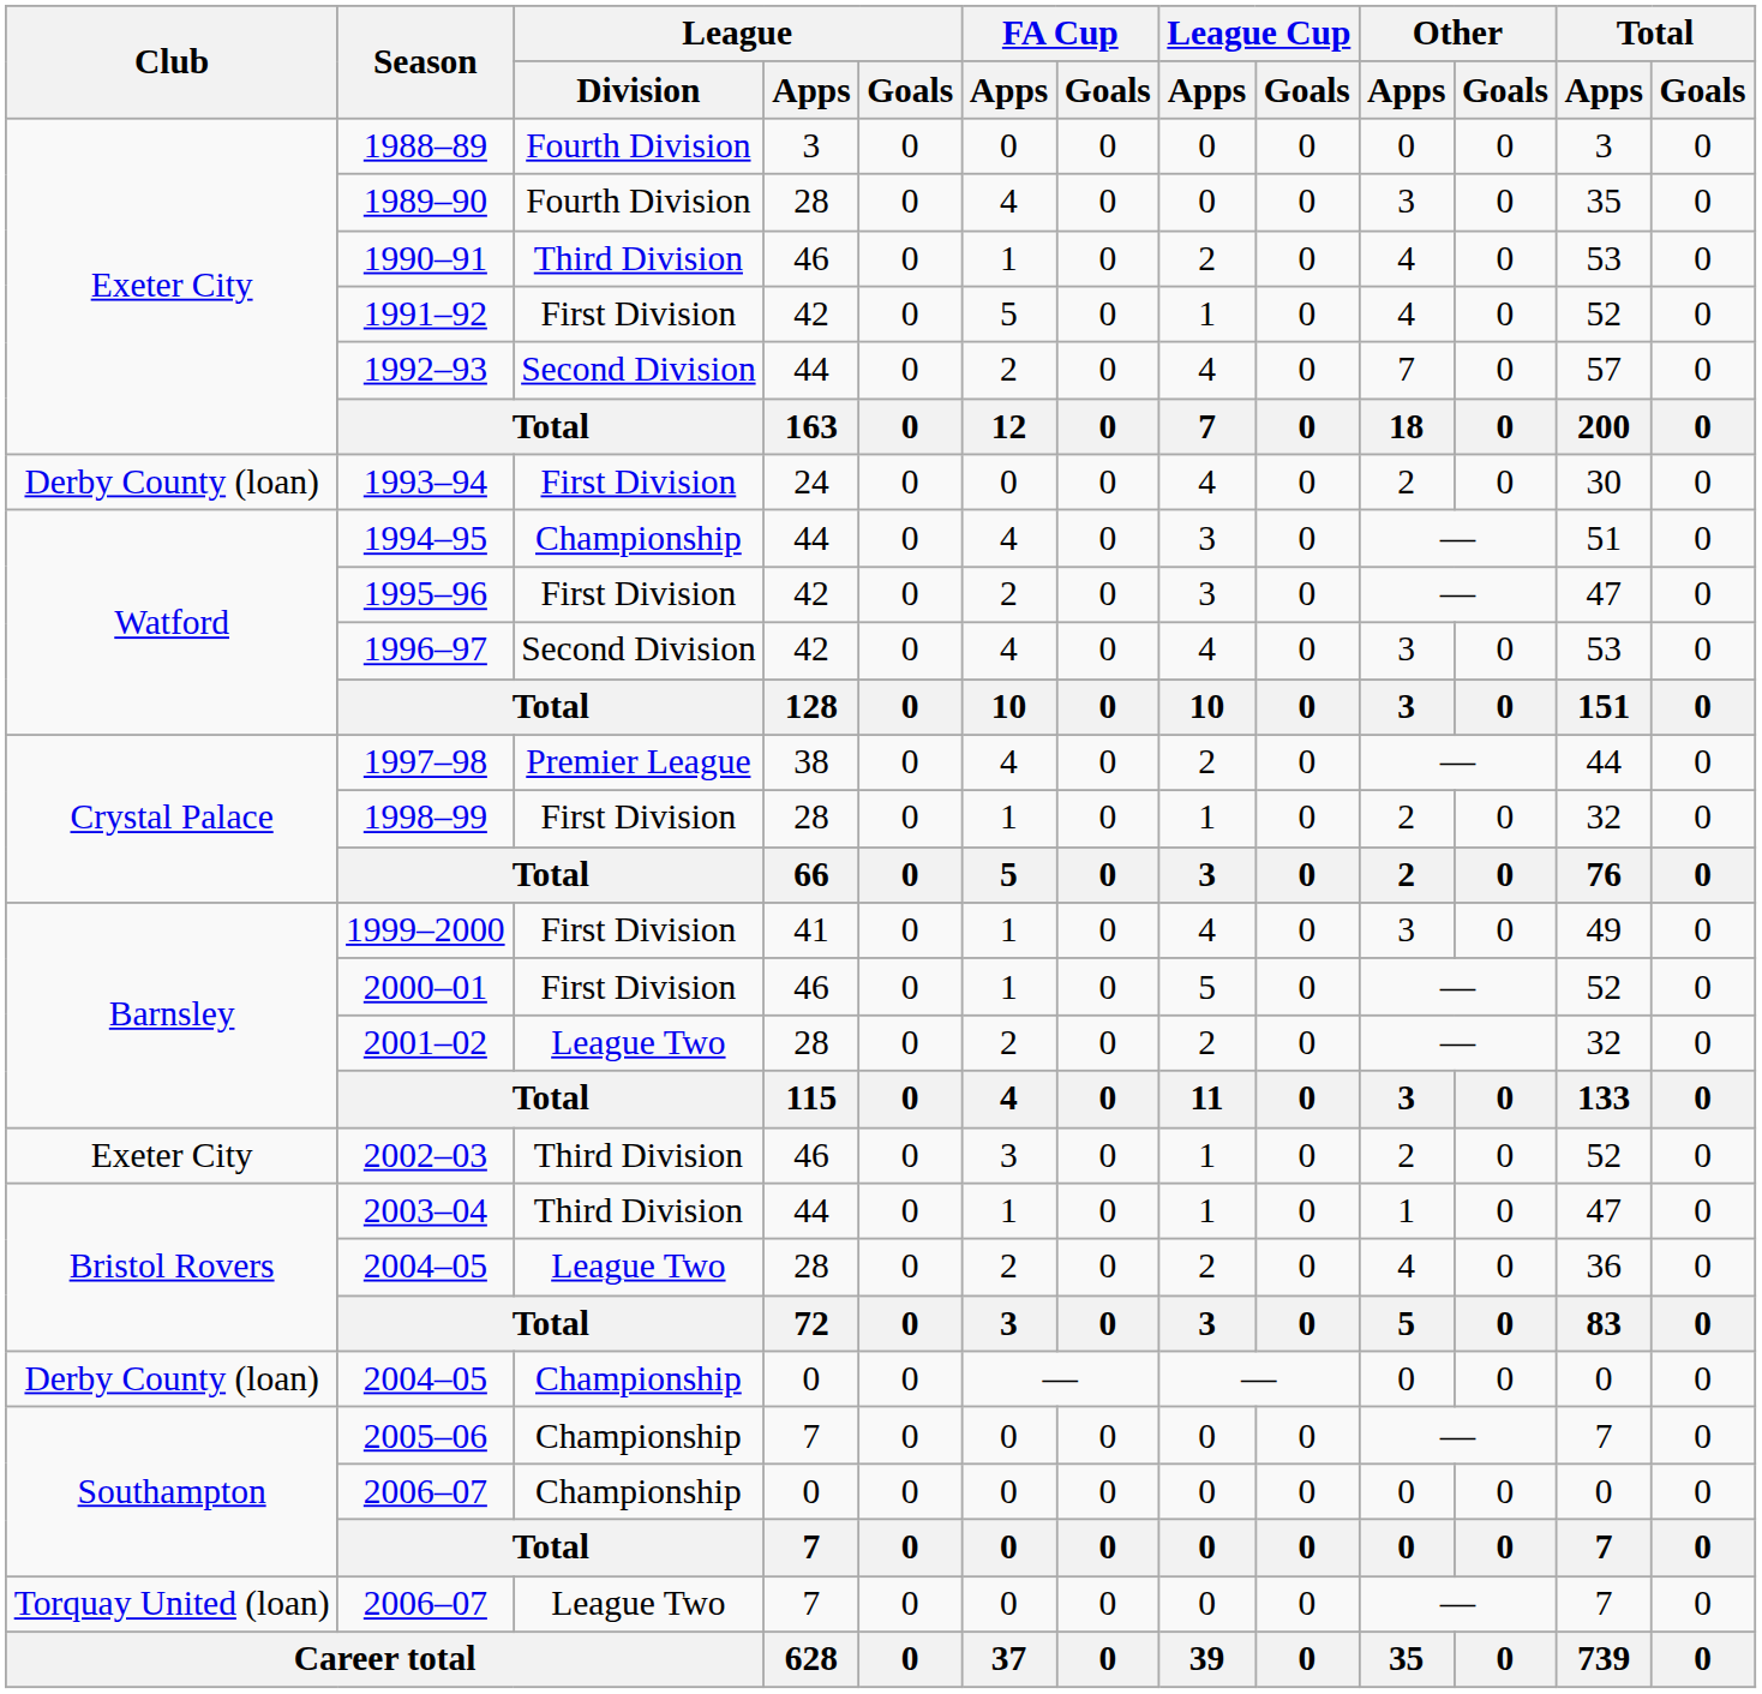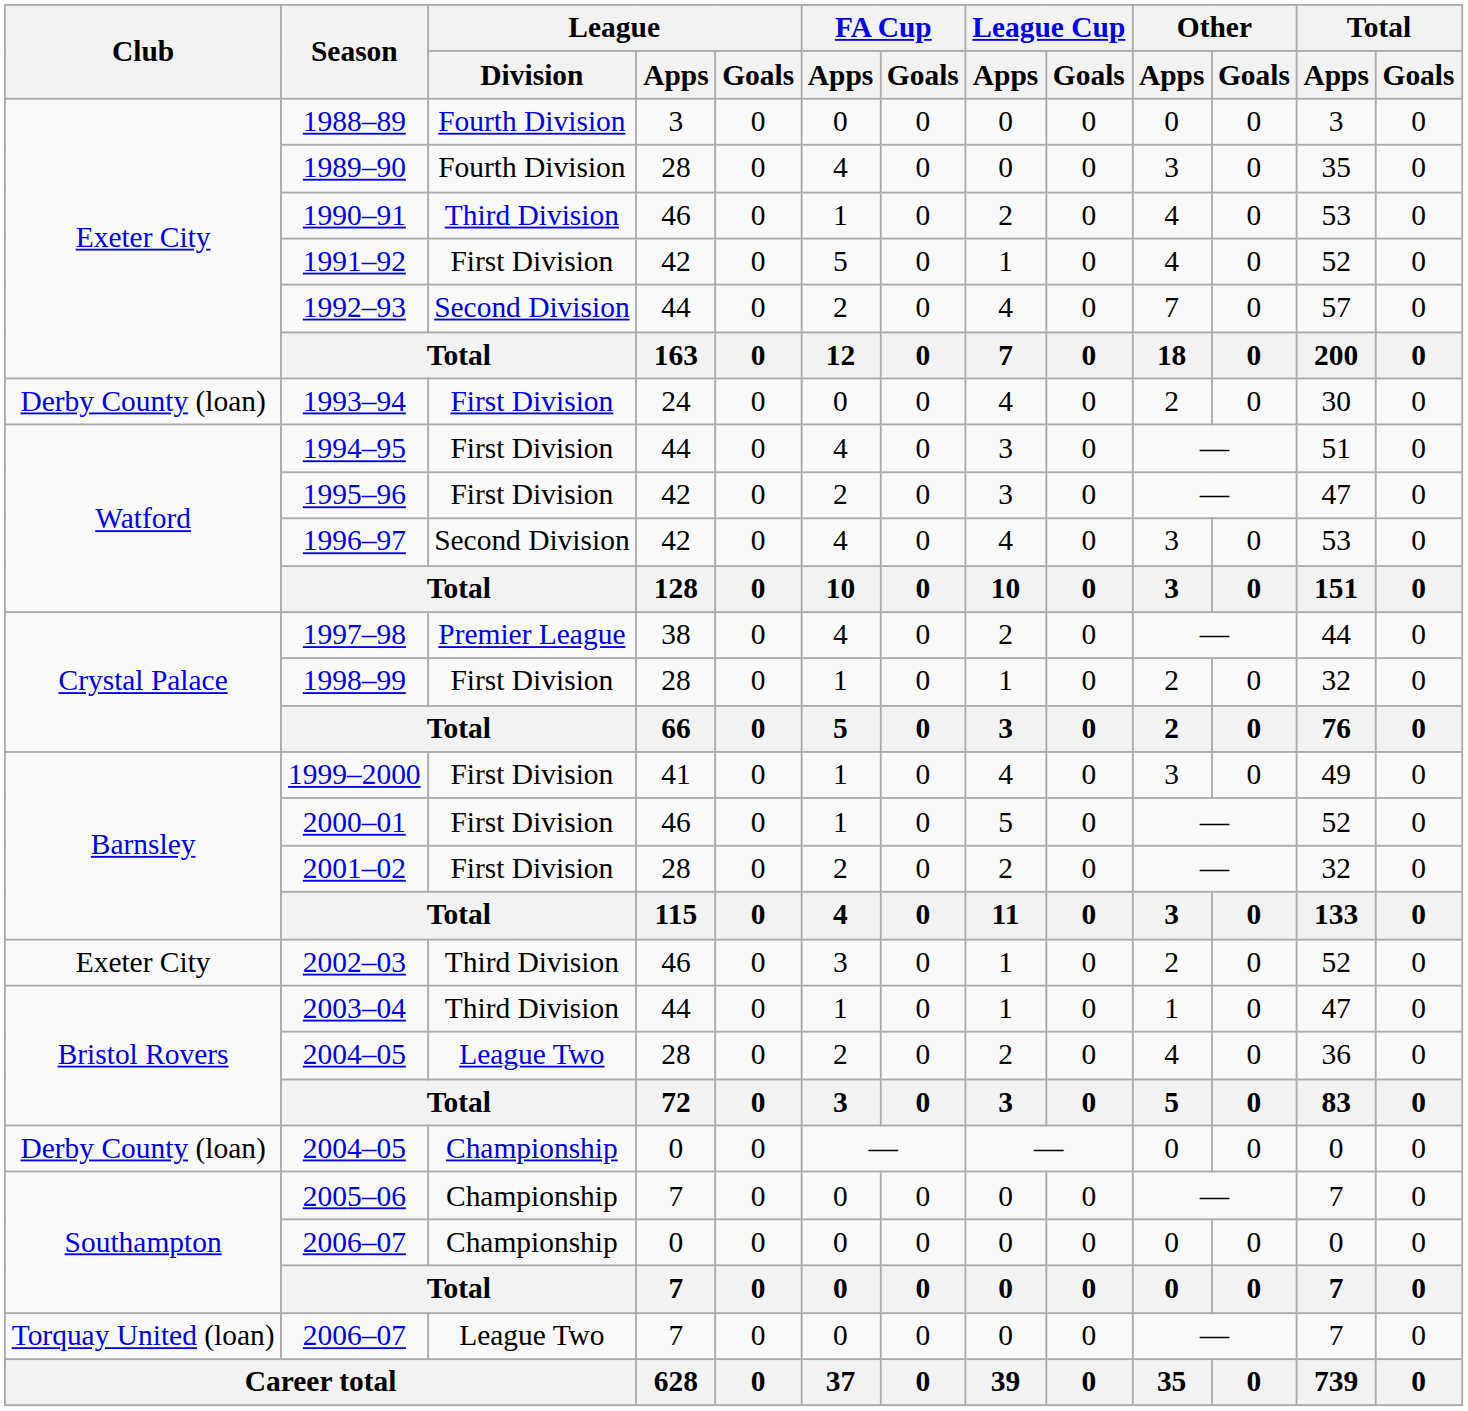 <table class=wikitable style=text-align:center>
 <tr>
 <th rowspan=2>Club</th>
 <th rowspan=2>Season</th>
 <th colspan=3>League</th>
 <th colspan=2><a href='#'>FA Cup</a></th>
 <th colspan=2><a href='#'>League Cup</a></th>
 <th colspan=2>Other</th>
 <th colspan=2>Total</th>
 </tr>
 <tr>
 <th>Division</th>
 <th>Apps</th>
 <th>Goals</th>
 <th>Apps</th>
 <th>Goals</th>
 <th>Apps</th>
 <th>Goals</th>
 <th>Apps</th>
 <th>Goals</th>
 <th>Apps</th>
 <th>Goals</th>
 </tr>
 <tr>
 <td rowspan=6><a href='#'>Exeter City</a></td>
 <td><a href='#'>1988–89</a></td>
 <td><a href='#'>Fourth Division</a></td>
 <td>3</td>
 <td>0</td>
 <td>0</td>
 <td>0</td>
 <td>0</td>
 <td>0</td>
 <td>0</td>
 <td>0</td>
 <td>3</td>
 <td>0</td>
 </tr>
 <tr>
 <td><a href='#'>1989–90</a></td>
 <td>Fourth Division</td>
 <td>28</td>
 <td>0</td>
 <td>4</td>
 <td>0</td>
 <td>0</td>
 <td>0</td>
 <td>3</td>
 <td>0</td>
 <td>35</td>
 <td>0</td>
 </tr>
 <tr>
 <td><a href='#'>1990–91</a></td>
 <td><a href='#'>Third Division</a></td>
 <td>46</td>
 <td>0</td>
 <td>1</td>
 <td>0</td>
 <td>2</td>
 <td>0</td>
 <td>4</td>
 <td>0</td>
 <td>53</td>
 <td>0</td>
 </tr>
 <tr>
 <td><a href='#'>1991–92</a></td>
 <td>First Division</td>
 <td>42</td>
 <td>0</td>
 <td>5</td>
 <td>0</td>
 <td>1</td>
 <td>0</td>
 <td>4</td>
 <td>0</td>
 <td>52</td>
 <td>0</td>
 </tr>
 <tr>
 <td><a href='#'>1992–93</a></td>
 <td><a href='#'>Second Division</a></td>
 <td>44</td>
 <td>0</td>
 <td>2</td>
 <td>0</td>
 <td>4</td>
 <td>0</td>
 <td>7</td>
 <td>0</td>
 <td>57</td>
 <td>0</td>
 </tr>
 <tr>
 <th colspan=2>Total</th>
 <th>163</th>
 <th>0</th>
 <th>12</th>
 <th>0</th>
 <th>7</th>
 <th>0</th>
 <th>18</th>
 <th>0</th>
 <th>200</th>
 <th>0</th>
 </tr>
 <tr>
 <td><a href='#'>Derby County</a> (loan)</td>
 <td><a href='#'>1993–94</a></td>
 <td><a href='#'>First Division</a></td>
 <td>24</td>
 <td>0</td>
 <td>0</td>
 <td>0</td>
 <td>4</td>
 <td>0</td>
 <td>2</td>
 <td>0</td>
 <td>30</td>
 <td>0</td>
 </tr>
 <tr>
 <td rowspan=4><a href='#'>Watford</a></td>
 <td><a href='#'>1994–95</a></td>
-<td><a href='#'>Championship</a></td>
+<td>First Division</td>
 <td>44</td>
 <td>0</td>
 <td>4</td>
 <td>0</td>
 <td>3</td>
 <td>0</td>
 <td colspan=2>—</td>
 <td>51</td>
 <td>0</td>
 </tr>
 <tr>
 <td><a href='#'>1995–96</a></td>
 <td>First Division</td>
 <td>42</td>
 <td>0</td>
 <td>2</td>
 <td>0</td>
 <td>3</td>
 <td>0</td>
 <td colspan=2>—</td>
 <td>47</td>
 <td>0</td>
 </tr>
 <tr>
 <td><a href='#'>1996–97</a></td>
 <td>Second Division</td>
 <td>42</td>
 <td>0</td>
 <td>4</td>
 <td>0</td>
 <td>4</td>
 <td>0</td>
 <td>3</td>
 <td>0</td>
 <td>53</td>
 <td>0</td>
 </tr>
 <tr>
 <th colspan=2>Total</th>
 <th>128</th>
 <th>0</th>
 <th>10</th>
 <th>0</th>
 <th>10</th>
 <th>0</th>
 <th>3</th>
 <th>0</th>
 <th>151</th>
 <th>0</th>
 </tr>
 <tr>
 <td rowspan=3><a href='#'>Crystal Palace</a></td>
 <td><a href='#'>1997–98</a></td>
 <td><a href='#'>Premier League</a></td>
 <td>38</td>
 <td>0</td>
 <td>4</td>
 <td>0</td>
 <td>2</td>
 <td>0</td>
 <td colspan=2>—</td>
 <td>44</td>
 <td>0</td>
 </tr>
 <tr>
 <td><a href='#'>1998–99</a></td>
 <td>First Division</td>
 <td>28</td>
 <td>0</td>
 <td>1</td>
 <td>0</td>
 <td>1</td>
 <td>0</td>
 <td>2</td>
 <td>0</td>
 <td>32</td>
 <td>0</td>
 </tr>
 <tr>
 <th colspan=2>Total</th>
 <th>66</th>
 <th>0</th>
 <th>5</th>
 <th>0</th>
 <th>3</th>
 <th>0</th>
 <th>2</th>
 <th>0</th>
 <th>76</th>
 <th>0</th>
 </tr>
 <tr>
 <td rowspan=4><a href='#'>Barnsley</a></td>
 <td><a href='#'>1999–2000</a></td>
 <td>First Division</td>
 <td>41</td>
 <td>0</td>
 <td>1</td>
 <td>0</td>
 <td>4</td>
 <td>0</td>
 <td>3</td>
 <td>0</td>
 <td>49</td>
 <td>0</td>
 </tr>
 <tr>
 <td><a href='#'>2000–01</a></td>
 <td>First Division</td>
 <td>46</td>
 <td>0</td>
 <td>1</td>
 <td>0</td>
 <td>5</td>
 <td>0</td>
 <td colspan=2>—</td>
 <td>52</td>
 <td>0</td>
 </tr>
 <tr>
 <td><a href='#'>2001–02</a></td>
-<td><a href='#'>League Two</a></td>
+<td>First Division</td>
 <td>28</td>
 <td>0</td>
 <td>2</td>
 <td>0</td>
 <td>2</td>
 <td>0</td>
 <td colspan=2>—</td>
 <td>32</td>
 <td>0</td>
 </tr>
 <tr>
 <th colspan=2>Total</th>
 <th>115</th>
 <th>0</th>
 <th>4</th>
 <th>0</th>
 <th>11</th>
 <th>0</th>
 <th>3</th>
 <th>0</th>
 <th>133</th>
 <th>0</th>
 </tr>
 <tr>
 <td>Exeter City</td>
 <td><a href='#'>2002–03</a></td>
 <td>Third Division</td>
 <td>46</td>
 <td>0</td>
 <td>3</td>
 <td>0</td>
 <td>1</td>
 <td>0</td>
 <td>2</td>
 <td>0</td>
 <td>52</td>
 <td>0</td>
 </tr>
 <tr>
 <td rowspan=3><a href='#'>Bristol Rovers</a></td>
 <td><a href='#'>2003–04</a></td>
 <td>Third Division</td>
 <td>44</td>
 <td>0</td>
 <td>1</td>
 <td>0</td>
 <td>1</td>
 <td>0</td>
 <td>1</td>
 <td>0</td>
 <td>47</td>
 <td>0</td>
 </tr>
 <tr>
 <td><a href='#'>2004–05</a></td>
 <td><a href='#'>League Two</a></td>
 <td>28</td>
 <td>0</td>
 <td>2</td>
 <td>0</td>
 <td>2</td>
 <td>0</td>
 <td>4</td>
 <td>0</td>
 <td>36</td>
 <td>0</td>
 </tr>
 <tr>
 <th colspan=2>Total</th>
 <th>72</th>
 <th>0</th>
 <th>3</th>
 <th>0</th>
 <th>3</th>
 <th>0</th>
 <th>5</th>
 <th>0</th>
 <th>83</th>
 <th>0</th>
 </tr>
 <tr>
 <td><a href='#'>Derby County</a> (loan)</td>
 <td><a href='#'>2004–05</a></td>
 <td><a href='#'>Championship</a></td>
 <td>0</td>
 <td>0</td>
 <td colspan=2>—</td>
 <td colspan=2>—</td>
 <td>0</td>
 <td>0</td>
 <td>0</td>
 <td>0</td>
 </tr>
 <tr>
 <td rowspan=3><a href='#'>Southampton</a></td>
 <td><a href='#'>2005–06</a></td>
 <td>Championship</td>
 <td>7</td>
 <td>0</td>
 <td>0</td>
 <td>0</td>
 <td>0</td>
 <td>0</td>
 <td colspan=2>—</td>
 <td>7</td>
 <td>0</td>
 </tr>
 <tr>
 <td><a href='#'>2006–07</a></td>
 <td>Championship</td>
 <td>0</td>
 <td>0</td>
 <td>0</td>
 <td>0</td>
 <td>0</td>
 <td>0</td>
 <td>0</td>
 <td>0</td>
 <td>0</td>
 <td>0</td>
 </tr>
 <tr>
 <th colspan=2>Total</th>
 <th>7</th>
 <th>0</th>
 <th>0</th>
 <th>0</th>
 <th>0</th>
 <th>0</th>
 <th>0</th>
 <th>0</th>
 <th>7</th>
 <th>0</th>
 </tr>
 <tr>
 <td><a href='#'>Torquay United</a> (loan)</td>
 <td><a href='#'>2006–07</a></td>
 <td>League Two</td>
 <td>7</td>
 <td>0</td>
 <td>0</td>
 <td>0</td>
 <td>0</td>
 <td>0</td>
 <td colspan=2>—</td>
 <td>7</td>
 <td>0</td>
 </tr>
 <tr>
 <th colspan=3>Career total</th>
 <th>628</th>
 <th>0</th>
 <th>37</th>
 <th>0</th>
 <th>39</th>
 <th>0</th>
 <th>35</th>
 <th>0</th>
 <th>739</th>
 <th>0</th>
 </tr>
 </table>
